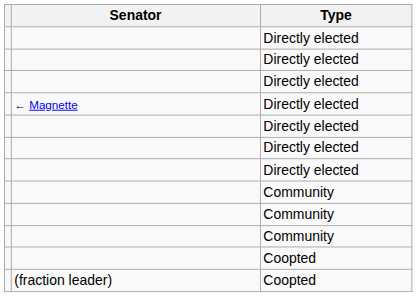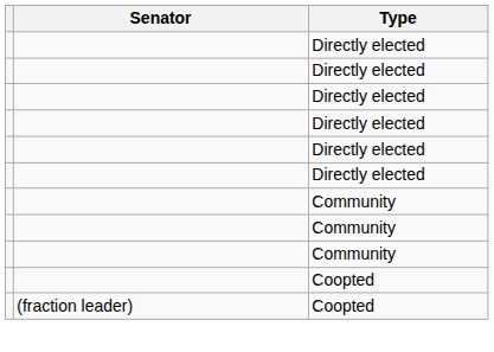 <table class="sortable wikitable" style="text-align:left; font-size:90%">
 <tr>
 <th></th>
 <th width="250">Senator</th>
 <th width="150">Type</th>
 </tr>
 <tr>
 <td></td>
 <td></td>
 <td>Directly elected</td>
 </tr>
 <tr>
 <td></td>
 <td></td>
 <td>Directly elected</td>
 </tr>
 <tr>
 <td></td>
 <td></td>
-<td>Directly elected</td>
-</tr>
-<tr>
-<td></td>
-<td> <small>← <a href='#'>Magnette</a></small></td>
 <td>Directly elected</td>
 </tr>
 <tr>
 <td></td>
 <td></td>
 <td>Directly elected</td>
 </tr>
 <tr>
 <td></td>
 <td></td>
 <td>Directly elected</td>
 </tr>
 <tr>
 <td></td>
 <td></td>
 <td>Directly elected</td>
 </tr>
 <tr>
 <td></td>
 <td></td>
 <td>Community</td>
 </tr>
 <tr>
 <td></td>
 <td></td>
 <td>Community</td>
 </tr>
 <tr>
 <td></td>
 <td></td>
 <td>Community</td>
 </tr>
 <tr>
 <td></td>
 <td></td>
 <td>Coopted</td>
 </tr>
 <tr>
 <td></td>
 <td> (fraction leader)</td>
 <td>Coopted</td>
 </tr>
 </table>
